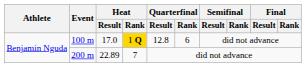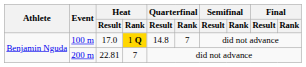 <table class="wikitable" style="font-size:90%">
 <tr>
 <th rowspan="2">Athlete</th>
 <th rowspan="2">Event</th>
 <th colspan="2">Heat</th>
 <th colspan="2">Quarterfinal</th>
 <th colspan="2">Semifinal</th>
 <th colspan="2">Final</th>
 </tr>
 <tr style="font-size:95%">
 <th>Result</th>
 <th>Rank</th>
 <th>Result</th>
 <th>Rank</th>
 <th>Result</th>
 <th>Rank</th>
 <th>Result</th>
 <th>Rank</th>
 </tr>
 <tr align=center>
 <td align=left rowspan=2><a href='#'>Benjamin Nguda</a></td>
 <td align=left><a href='#'>100 m</a></td>
 <td>17.0</td>
 <td style="background: gold;">1 <strong>Q</strong></td>
-<td>12.8</td>
-<td>6</td>
+<td>14.8</td>
+<td>7</td>
 <td colspan=4>did not advance</td>
 </tr>
 <tr align=center>
 <td align=left><a href='#'>200 m</a></td>
-<td>22.89</td>
+<td>22.81</td>
 <td>7</td>
 <td colspan=6>did not advance</td>
 </tr>
 </table>
